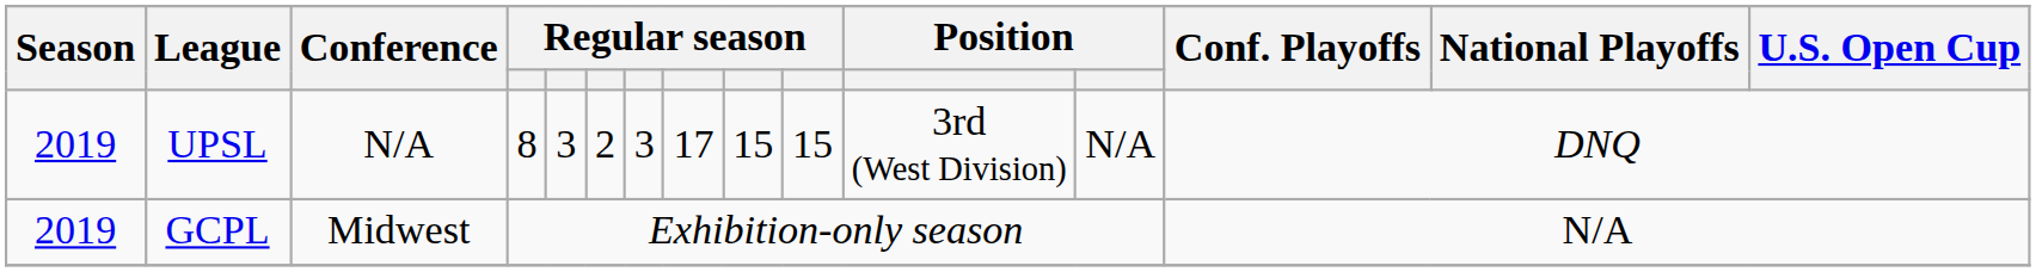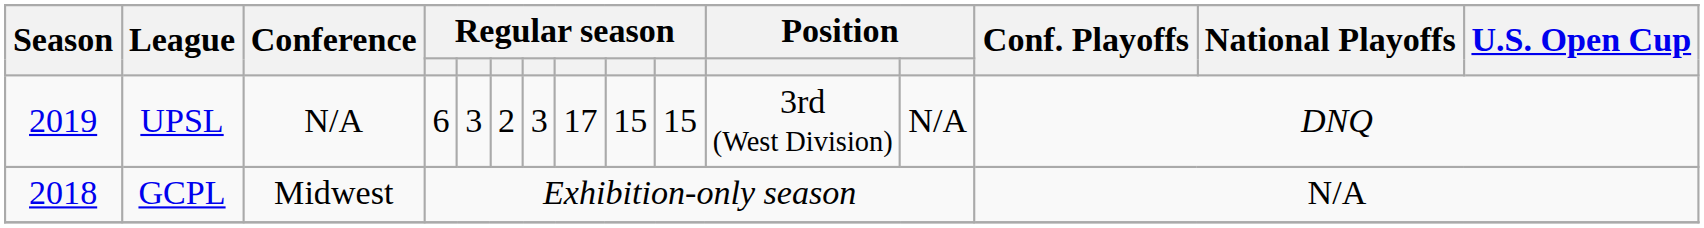 <table class="wikitable sortable" style="text-align: center">
 <tr>
 </tr>
 <tr>
 <th scope="col" rowspan="2">Season</th>
 <th scope="col" rowspan="2">League</th>
 <th scope="col" rowspan="2">Conference</th>
 <th colspan=7 class="unsortable">Regular season</th>
 <th colspan=2 class="unsortable">Position</th>
 <th scope="col" rowspan=2 class="unsortable">Conf. Playoffs</th>
 <th scope="col" rowspan=2 class="unsortable">National Playoffs</th>
 <th scope="col" rowspan=2 class="unsortable"><a href='#'>U.S. Open Cup</a></th>
 </tr>
 <tr>
 <th></th>
 <th></th>
 <th></th>
 <th></th>
 <th></th>
 <th></th>
 <th></th>
 <th></th>
 <th></th>
 </tr>
 <tr>
 <td><a href='#'>2019</a></td>
 <td><a href='#'>UPSL</a></td>
 <td>N/A</td>
-<td>8</td>
+<td>6</td>
 <td>3</td>
 <td>2</td>
 <td>3</td>
 <td>17</td>
 <td>15</td>
 <td>15</td>
 <td>3rd<br><small>(West Division)</small></td>
 <td>N/A</td>
 <td colspan="3"><em>DNQ</em></td>
 </tr>
 <tr>
-<td><a href='#'>2019</a></td>
+<td><a href='#'>2018</a></td>
 <td><a href='#'>GCPL</a></td>
 <td>Midwest</td>
 <td colspan="9"><em>Exhibition-only season</em></td>
 <td colspan="3">N/A</td>
 </tr>
 <tr>
 </tr>
 </table>
